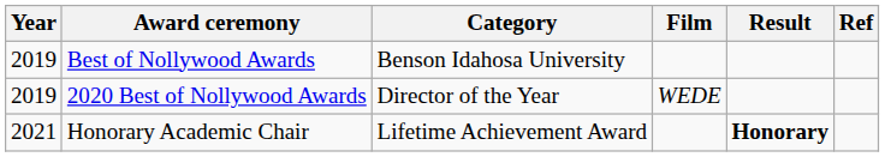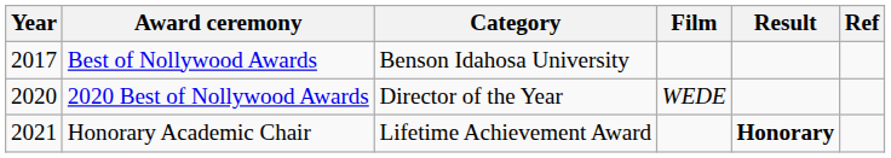 <table class="wikitable">
 <tr>
 <th>Year</th>
 <th>Award ceremony</th>
 <th>Category</th>
 <th>Film</th>
 <th>Result</th>
 <th>Ref</th>
 </tr>
 <tr>
-<td>2019</td>
+<td>2017</td>
 <td><a href='#'>Best of Nollywood Awards</a></td>
 <td>Benson Idahosa University</td>
 <td></td>
 <td></td>
 <td></td>
 </tr>
 <tr>
-<td>2019</td>
+<td>2020</td>
 <td><a href='#'>2020 Best of Nollywood Awards</a></td>
 <td>Director of the Year</td>
 <td><em>WEDE</em></td>
 <td></td>
 <td></td>
 </tr>
 <tr>
 <td>2021</td>
 <td>Honorary Academic Chair</td>
 <td>Lifetime Achievement Award</td>
 <td></td>
 <td><strong>Honorary</strong></td>
 <td></td>
 </tr>
 </table>
